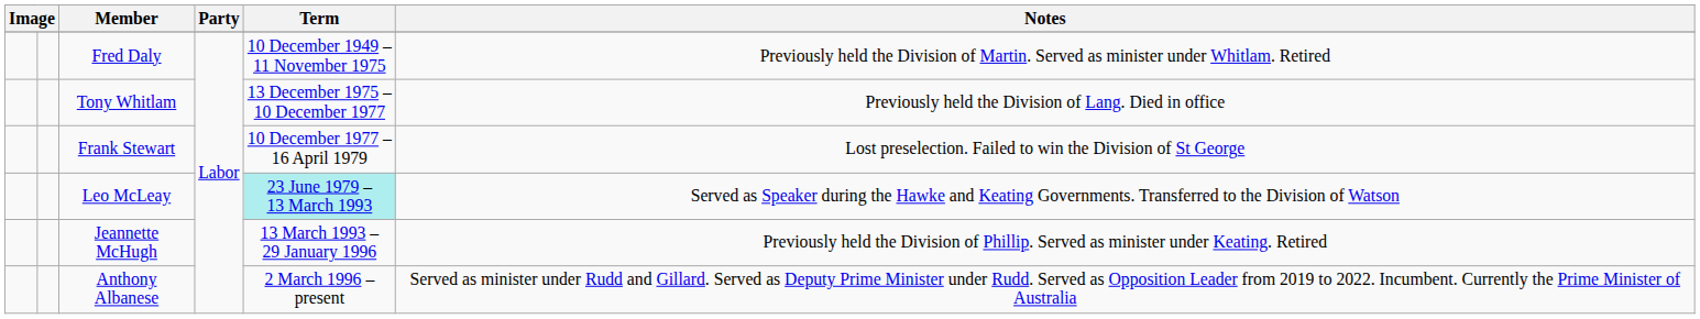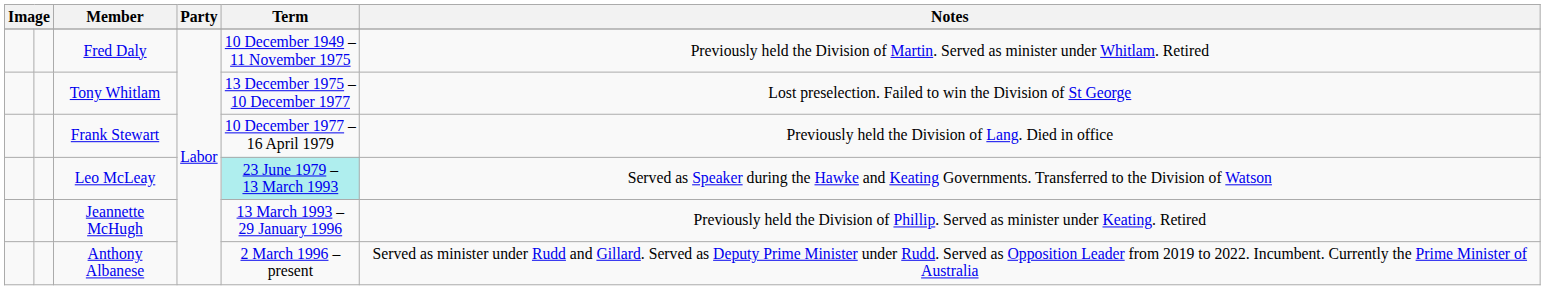 <table class=wikitable style="text-align:center">
 <tr>
 <th colspan=2>Image</th>
 <th>Member</th>
 <th>Party</th>
 <th>Term</th>
 <th>Notes</th>
 </tr>
 <tr>
 </tr>
 <tr>
 <td> </td>
 <td></td>
 <td><a href='#'>Fred Daly</a><br></td>
 <td rowspan="6"><a href='#'>Labor</a></td>
 <td nowrap><a href='#'>10 December 1949</a> –<br><a href='#'>11 November 1975</a></td>
 <td>Previously held the Division of <a href='#'>Martin</a>. Served as minister under <a href='#'>Whitlam</a>. Retired</td>
 </tr>
 <tr>
 <td> </td>
 <td></td>
 <td><a href='#'>Tony Whitlam</a><br></td>
 <td nowrap><a href='#'>13 December 1975</a> –<br><a href='#'>10 December 1977</a></td>
-<td>Previously held the Division of <a href='#'>Lang</a>. Died in office</td>
+<td>Lost preselection. Failed to win the Division of <a href='#'>St George</a></td>
 </tr>
 <tr>
 <td> </td>
 <td></td>
 <td><a href='#'>Frank Stewart</a><br></td>
 <td nowrap><a href='#'>10 December 1977</a> –<br>16 April 1979</td>
-<td>Lost preselection. Failed to win the Division of <a href='#'>St George</a></td>
+<td>Previously held the Division of <a href='#'>Lang</a>. Died in office</td>
 </tr>
 <tr>
 <td> </td>
 <td></td>
 <td><a href='#'>Leo McLeay</a><br></td>
 <td nowrap style="background: paleturquoise;"><a href='#'>23 June 1979</a> –<br><a href='#'>13 March 1993</a></td>
 <td>Served as <a href='#'>Speaker</a> during the <a href='#'>Hawke</a> and <a href='#'>Keating</a> Governments. Transferred to the Division of <a href='#'>Watson</a></td>
 </tr>
 <tr>
 <td> </td>
 <td></td>
 <td><a href='#'>Jeannette McHugh</a><br></td>
 <td nowrap><a href='#'>13 March 1993</a> –<br><a href='#'>29 January 1996</a></td>
 <td>Previously held the Division of <a href='#'>Phillip</a>. Served as minister under <a href='#'>Keating</a>. Retired</td>
 </tr>
 <tr>
 <td> </td>
 <td></td>
 <td><a href='#'>Anthony Albanese</a><br></td>
 <td nowrap><a href='#'>2 March 1996</a> –<br>present</td>
 <td>Served as minister under <a href='#'>Rudd</a> and <a href='#'>Gillard</a>. Served as <a href='#'>Deputy Prime Minister</a> under <a href='#'>Rudd</a>. Served as <a href='#'>Opposition Leader</a> from 2019 to 2022. Incumbent. Currently the <a href='#'>Prime Minister of Australia</a></td>
 </tr>
 </table>
